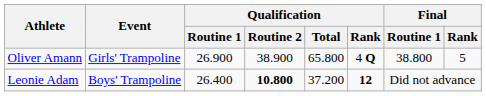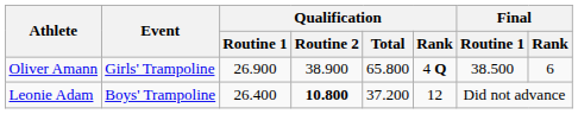 <table class="wikitable" border="1" style="font-size:90%">
 <tr>
 <th rowspan=2>Athlete</th>
 <th rowspan=2>Event</th>
 <th colspan=4>Qualification</th>
 <th colspan=2>Final</th>
 </tr>
 <tr>
 <th>Routine 1</th>
 <th>Routine 2</th>
 <th>Total</th>
 <th>Rank</th>
 <th>Routine 1</th>
 <th>Rank</th>
 </tr>
 <tr>
 <td><a href='#'>Oliver Amann</a></td>
 <td><a href='#'>Girls' Trampoline</a></td>
 <td align=center>26.900</td>
 <td align=center>38.900</td>
 <td align=center>65.800</td>
 <td align=center>4 <strong>Q</strong></td>
-<td align=center>38.800</td>
-<td align=center>5</td>
+<td align=center>38.500</td>
+<td align=center>6</td>
 </tr>
 <tr>
 <td><a href='#'>Leonie Adam</a></td>
 <td><a href='#'>Boys' Trampoline</a></td>
 <td align=center>26.400</td>
 <td align=center><strong>10.800</strong></td>
 <td align=center>37.200</td>
-<td align=center><strong>12</strong></td>
+<td align=center>12</td>
 <td align=center colspan=2>Did not advance</td>
 </tr>
 </table>
